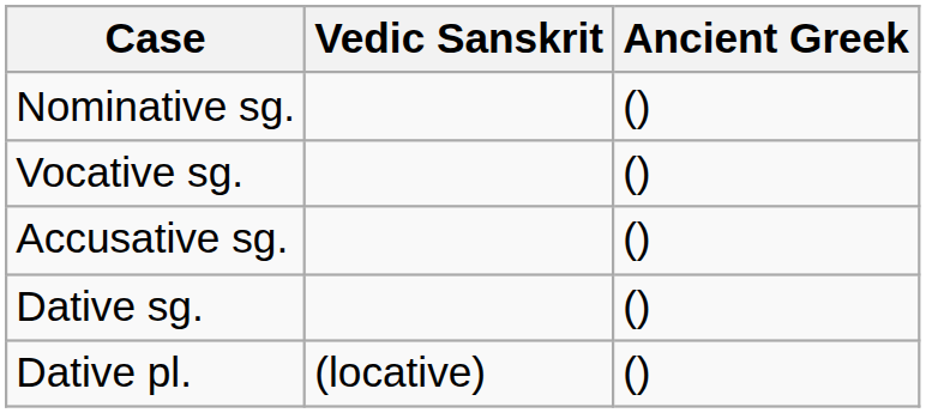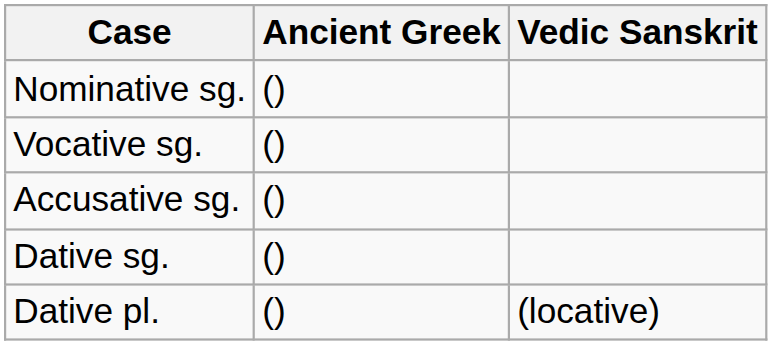 <table class="wikitable">
 <tr>
 <th>Case</th>
+<th>Ancient Greek</th>
 <th>Vedic Sanskrit</th>
-<th>Ancient Greek</th>
 </tr>
 <tr>
 <td>Nominative sg.</td>
+<td> ()</td>
 <td></td>
-<td> ()</td>
 </tr>
 <tr>
 <td>Vocative sg.</td>
+<td> ()</td>
 <td></td>
-<td> ()</td>
 </tr>
 <tr>
 <td>Accusative sg.</td>
+<td> ()</td>
 <td></td>
-<td> ()</td>
 </tr>
 <tr>
 <td>Dative sg.</td>
+<td> ()</td>
 <td></td>
-<td> ()</td>
 </tr>
 <tr>
 <td>Dative pl.</td>
+<td> ()</td>
 <td> (locative)</td>
-<td> ()</td>
 </tr>
 </table>
